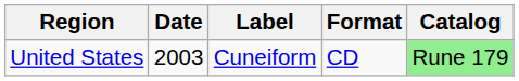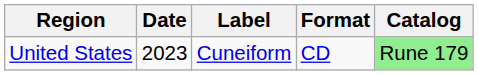 <table class="wikitable">
 <tr>
 <th>Region</th>
 <th>Date</th>
 <th>Label</th>
 <th>Format</th>
 <th>Catalog</th>
 </tr>
 <tr>
 <td><a href='#'>United States</a></td>
-<td>2003</td>
+<td>2023</td>
 <td><a href='#'>Cuneiform</a></td>
 <td><a href='#'>CD</a></td>
 <td style="background: lightgreen;">Rune 179</td>
 </tr>
 </table>
